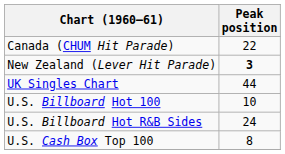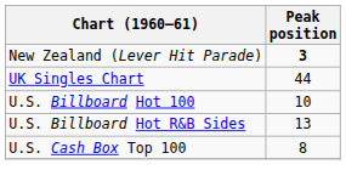 <table class="wikitable sortable">
 <tr>
 <th>Chart (1960–61)</th>
 <th>Peak<br>position</th>
-</tr>
-<tr>
-<td>Canada (<a href='#'>CHUM</a> <em>Hit Parade</em>)</td>
-<td style="text-align:center;">22</td>
 </tr>
 <tr>
 <td>New Zealand (<em>Lever Hit Parade</em>)</td>
 <td style="text-align:center;"><strong>3</strong></td>
 </tr>
 <tr>
 <td><a href='#'>UK Singles Chart</a></td>
 <td style="text-align:center;">44</td>
 </tr>
 <tr>
 <td>U.S. <em><a href='#'>Billboard</a></em> <a href='#'>Hot 100</a></td>
 <td style="text-align:center;">10</td>
 </tr>
 <tr>
 <td>U.S. <em>Billboard</em> <a href='#'>Hot R&B Sides</a></td>
-<td style="text-align:center;">24</td>
+<td style="text-align:center;">13</td>
 </tr>
 <tr>
 <td>U.S. <a href='#'><em>Cash Box</em></a> Top 100</td>
 <td align="center">8</td>
 </tr>
 <tr>
 </tr>
 </table>
